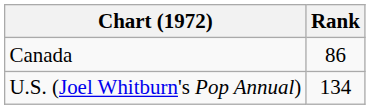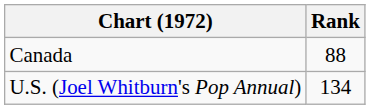 <table class="wikitable">
 <tr>
 <th align="left">Chart (1972)</th>
 <th style="text-align:center;">Rank</th>
 </tr>
 <tr>
 <td>Canada</td>
-<td style="text-align:center;">86</td>
+<td style="text-align:center;">88</td>
 </tr>
 <tr>
 <td>U.S. (<a href='#'>Joel Whitburn</a>'s <em>Pop Annual</em>)</td>
 <td style="text-align:center;">134</td>
 </tr>
 </table>
